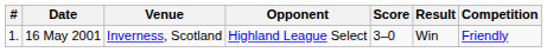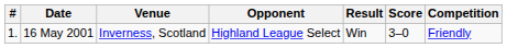 <table class="wikitable">
 <tr>
 <th>#</th>
 <th>Date</th>
 <th>Venue</th>
 <th>Opponent</th>
+<th>Result</th>
 <th>Score</th>
-<th>Result</th>
 <th>Competition</th>
 </tr>
 <tr>
 <td align=center>1.</td>
 <td>16 May 2001</td>
 <td><a href='#'>Inverness</a>, Scotland</td>
 <td><a href='#'>Highland League</a> Select</td>
+<td>Win</td>
 <td>3–0</td>
-<td>Win</td>
 <td><a href='#'>Friendly</a></td>
 </tr>
 </table>
